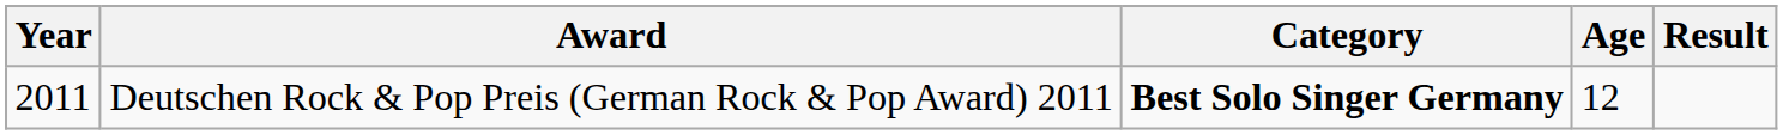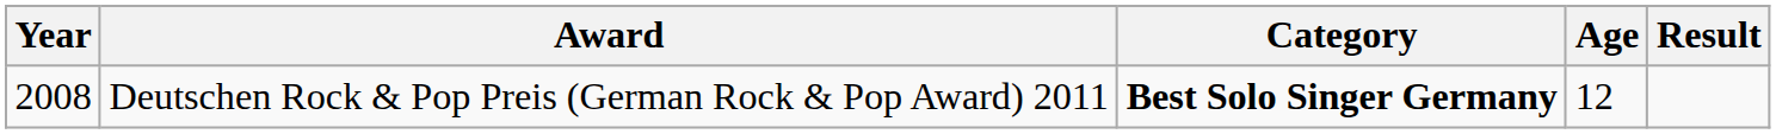 <table class="wikitable">
 <tr>
 <th>Year</th>
 <th>Award</th>
 <th>Category</th>
 <th>Age</th>
 <th>Result</th>
 </tr>
 <tr>
-<td>2011</td>
+<td>2008</td>
 <td>Deutschen Rock & Pop Preis (German Rock & Pop Award) 2011</td>
 <td><strong>Best Solo Singer Germany</strong></td>
 <td>12</td>
 <td></td>
 </tr>
 </table>
